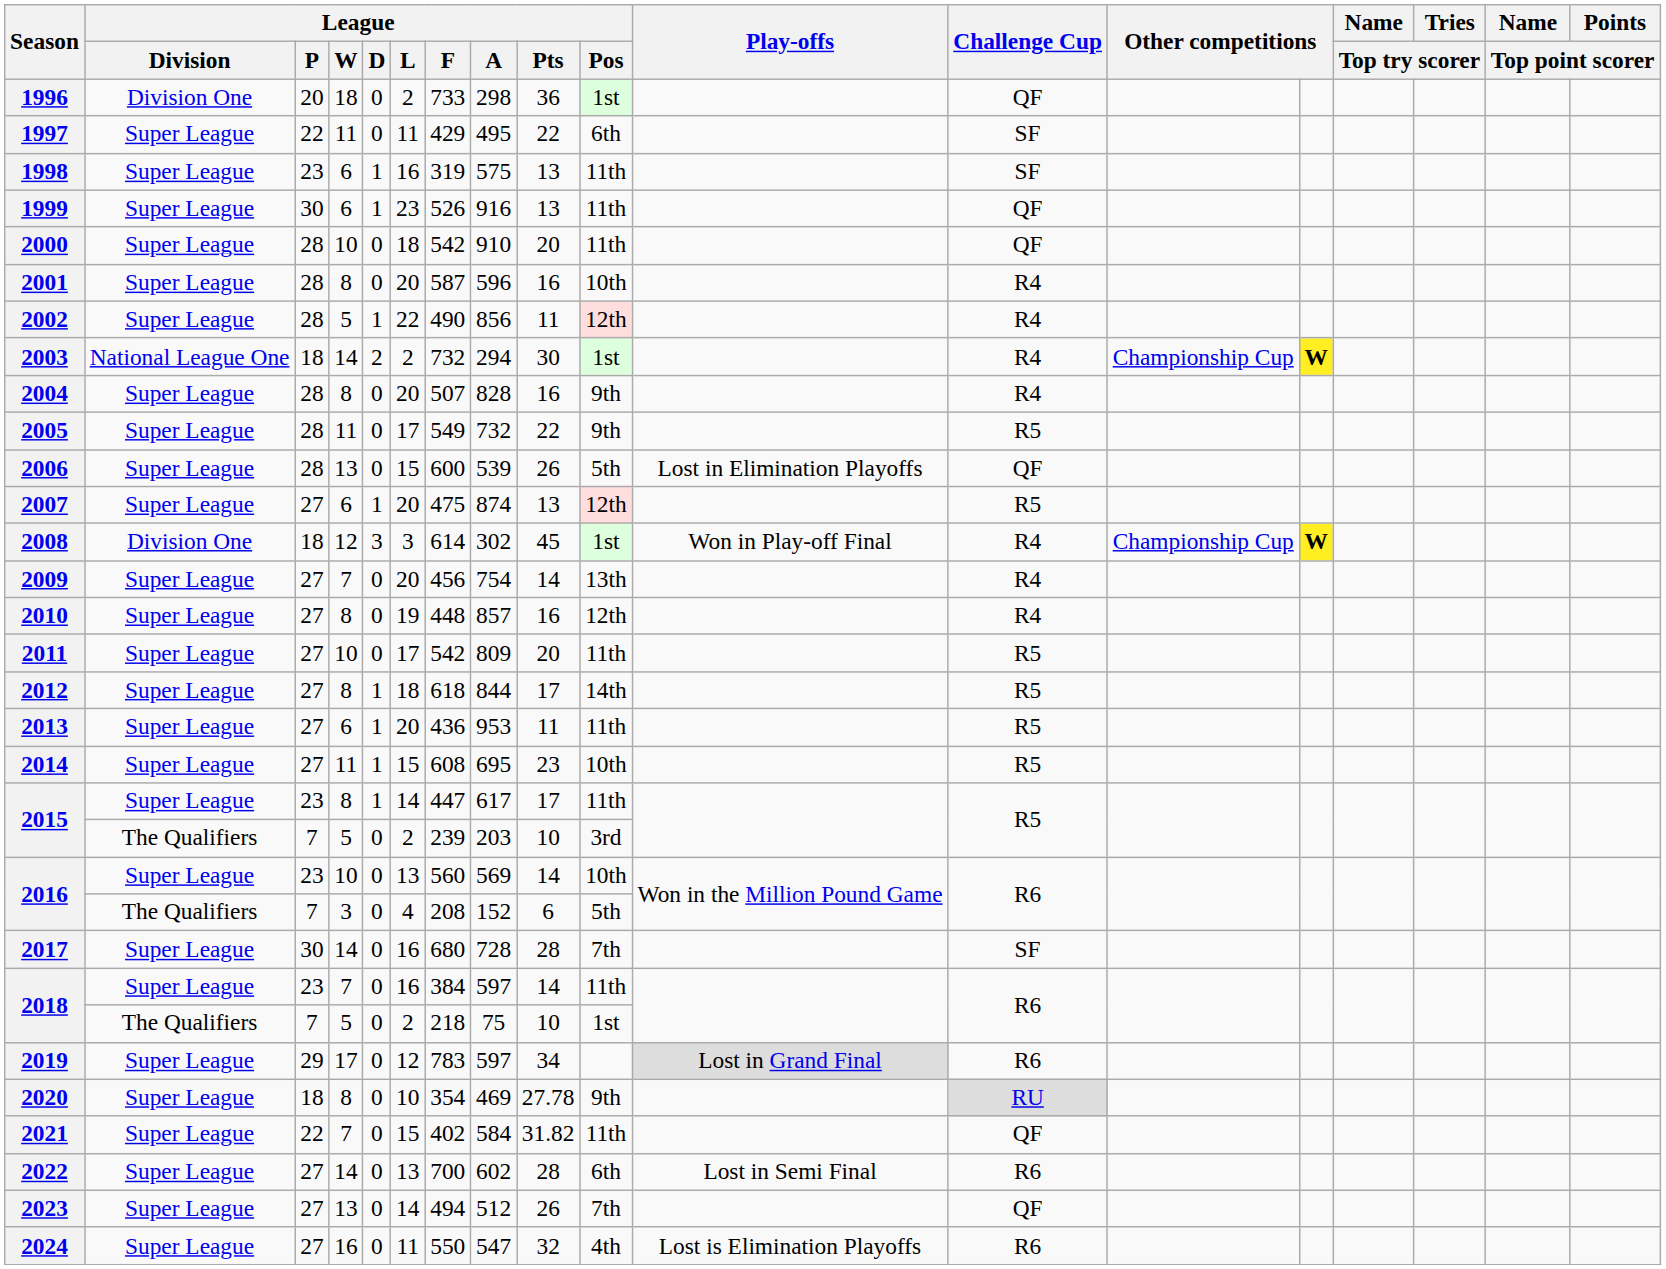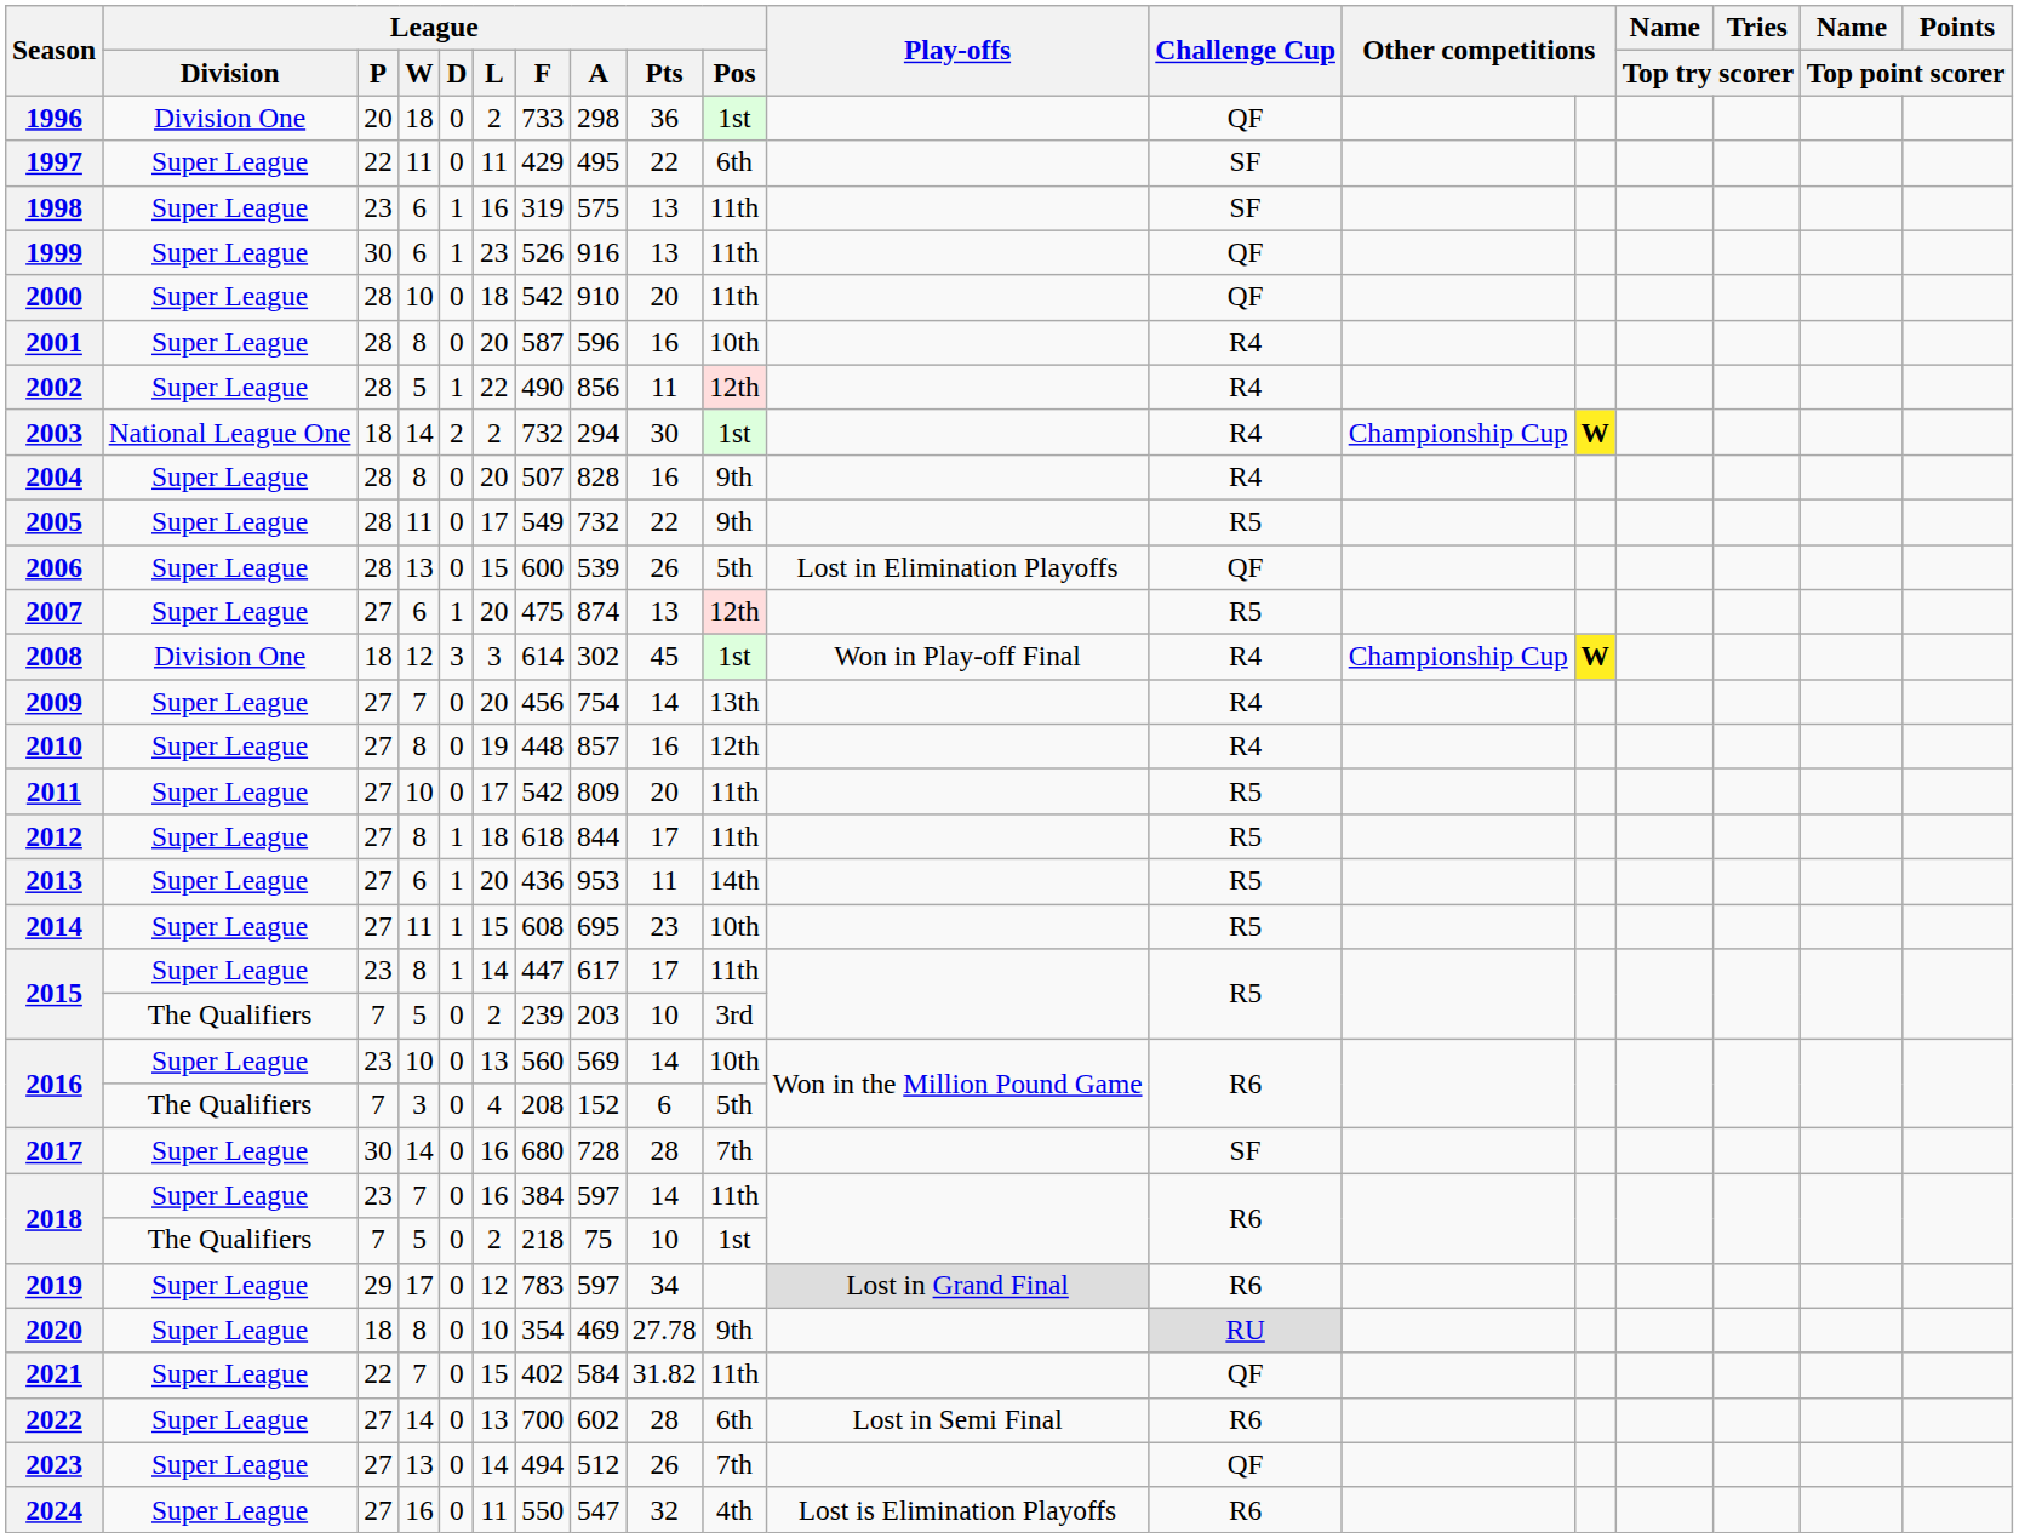 <table class="wikitable" style="text-align: center">
 <tr>
 <th rowspan="2" scope="col">Season</th>
 <th colspan="9" scope="col">League</th>
 <th rowspan="2" scope="col"><a href='#'>Play-offs</a></th>
 <th rowspan="2" scope="col"><a href='#'>Challenge Cup</a></th>
 <th colspan="2" rowspan="2" scope="col">Other competitions</th>
 <th scope="col">Name</th>
 <th scope="col">Tries</th>
 <th scope="col">Name</th>
 <th scope="col">Points</th>
 </tr>
 <tr>
 <th scope="col">Division</th>
 <th scope="col">P</th>
 <th scope="col">W</th>
 <th scope="col">D</th>
 <th scope="col">L</th>
 <th scope="col">F</th>
 <th scope="col">A</th>
 <th scope="col">Pts</th>
 <th scope="col">Pos</th>
 <th colspan="2" scope="col">Top try scorer</th>
 <th colspan="2" scope="col">Top point scorer</th>
 </tr>
 <tr>
 <th scope="row"><a href='#'>1996</a></th>
 <td><a href='#'>Division One</a></td>
 <td>20</td>
 <td>18</td>
 <td>0</td>
 <td>2</td>
 <td>733</td>
 <td>298</td>
 <td>36</td>
 <td style="background:#ddffdd">1st</td>
 <td></td>
 <td>QF</td>
 <td></td>
 <td></td>
 <td></td>
 <td></td>
 <td></td>
 <td></td>
 </tr>
 <tr>
 <th scope="row"><a href='#'>1997</a></th>
 <td><a href='#'>Super League</a></td>
 <td>22</td>
 <td>11</td>
 <td>0</td>
 <td>11</td>
 <td>429</td>
 <td>495</td>
 <td>22</td>
 <td>6th</td>
 <td></td>
 <td>SF</td>
 <td></td>
 <td></td>
 <td></td>
 <td></td>
 <td></td>
 <td></td>
 </tr>
 <tr>
 <th scope="row"><a href='#'>1998</a></th>
 <td><a href='#'>Super League</a></td>
 <td>23</td>
 <td>6</td>
 <td>1</td>
 <td>16</td>
 <td>319</td>
 <td>575</td>
 <td>13</td>
 <td>11th</td>
 <td></td>
 <td>SF</td>
 <td></td>
 <td></td>
 <td></td>
 <td></td>
 <td></td>
 <td></td>
 </tr>
 <tr>
 <th scope="row"><a href='#'>1999</a></th>
 <td><a href='#'>Super League</a></td>
 <td>30</td>
 <td>6</td>
 <td>1</td>
 <td>23</td>
 <td>526</td>
 <td>916</td>
 <td>13</td>
 <td>11th</td>
 <td></td>
 <td>QF</td>
 <td></td>
 <td></td>
 <td></td>
 <td></td>
 <td></td>
 <td></td>
 </tr>
 <tr>
 <th scope="row"><a href='#'>2000</a></th>
 <td><a href='#'>Super League</a></td>
 <td>28</td>
 <td>10</td>
 <td>0</td>
 <td>18</td>
 <td>542</td>
 <td>910</td>
 <td>20</td>
 <td>11th</td>
 <td></td>
 <td>QF</td>
 <td></td>
 <td></td>
 <td></td>
 <td></td>
 <td></td>
 <td></td>
 </tr>
 <tr>
 <th scope="row"><a href='#'>2001</a></th>
 <td><a href='#'>Super League</a></td>
 <td>28</td>
 <td>8</td>
 <td>0</td>
 <td>20</td>
 <td>587</td>
 <td>596</td>
 <td>16</td>
 <td>10th</td>
 <td></td>
 <td>R4</td>
 <td></td>
 <td></td>
 <td></td>
 <td></td>
 <td></td>
 <td></td>
 </tr>
 <tr>
 <th scope="row"><a href='#'>2002</a></th>
 <td><a href='#'>Super League</a></td>
 <td>28</td>
 <td>5</td>
 <td>1</td>
 <td>22</td>
 <td>490</td>
 <td>856</td>
 <td>11</td>
 <td style="background:#ffdddd">12th</td>
 <td></td>
 <td>R4</td>
 <td></td>
 <td></td>
 <td></td>
 <td></td>
 <td></td>
 <td></td>
 </tr>
 <tr>
 <th scope="row"><a href='#'>2003</a></th>
 <td><a href='#'>National League One</a></td>
 <td>18</td>
 <td>14</td>
 <td>2</td>
 <td>2</td>
 <td>732</td>
 <td>294</td>
 <td>30</td>
 <td style="background:#ddffdd">1st</td>
 <td></td>
 <td>R4</td>
 <td><a href='#'>Championship Cup</a></td>
 <td style="background-color:#FE2"><strong>W</strong></td>
 <td></td>
 <td></td>
 <td></td>
 <td></td>
 </tr>
 <tr>
 <th scope="row"><a href='#'>2004</a></th>
 <td><a href='#'>Super League</a></td>
 <td>28</td>
 <td>8</td>
 <td>0</td>
 <td>20</td>
 <td>507</td>
 <td>828</td>
 <td>16</td>
 <td>9th</td>
 <td></td>
 <td>R4</td>
 <td></td>
 <td></td>
 <td></td>
 <td></td>
 <td></td>
 <td></td>
 </tr>
 <tr>
 <th scope="row"><a href='#'>2005</a></th>
 <td><a href='#'>Super League</a></td>
 <td>28</td>
 <td>11</td>
 <td>0</td>
 <td>17</td>
 <td>549</td>
 <td>732</td>
 <td>22</td>
 <td>9th</td>
 <td></td>
 <td>R5</td>
 <td></td>
 <td></td>
 <td></td>
 <td></td>
 <td></td>
 <td></td>
 </tr>
 <tr>
 <th scope="row"><a href='#'>2006</a></th>
 <td><a href='#'>Super League</a></td>
 <td>28</td>
 <td>13</td>
 <td>0</td>
 <td>15</td>
 <td>600</td>
 <td>539</td>
 <td>26</td>
 <td>5th</td>
 <td>Lost in Elimination Playoffs</td>
 <td>QF</td>
 <td></td>
 <td></td>
 <td></td>
 <td></td>
 <td></td>
 <td></td>
 </tr>
 <tr>
 <th scope="row"><a href='#'>2007</a></th>
 <td><a href='#'>Super League</a></td>
 <td>27</td>
 <td>6</td>
 <td>1</td>
 <td>20</td>
 <td>475</td>
 <td>874</td>
 <td>13</td>
 <td style="background:#ffdddd">12th</td>
 <td></td>
 <td>R5</td>
 <td></td>
 <td></td>
 <td></td>
 <td></td>
 <td></td>
 <td></td>
 </tr>
 <tr>
 <th scope="row"><a href='#'>2008</a></th>
 <td><a href='#'>Division One</a></td>
 <td>18</td>
 <td>12</td>
 <td>3</td>
 <td>3</td>
 <td>614</td>
 <td>302</td>
 <td>45</td>
 <td style="background:#ddffdd">1st</td>
 <td>Won in Play-off Final</td>
 <td>R4</td>
 <td><a href='#'>Championship Cup</a></td>
 <td style="background-color:#FE2"><strong>W</strong></td>
 <td></td>
 <td></td>
 <td></td>
 <td></td>
 </tr>
 <tr>
 <th scope="row"><a href='#'>2009</a></th>
 <td><a href='#'>Super League</a></td>
 <td>27</td>
 <td>7</td>
 <td>0</td>
 <td>20</td>
 <td>456</td>
 <td>754</td>
 <td>14</td>
 <td>13th</td>
 <td></td>
 <td>R4</td>
 <td></td>
 <td></td>
 <td></td>
 <td></td>
 <td></td>
 <td></td>
 </tr>
 <tr>
 <th scope="row"><a href='#'>2010</a></th>
 <td><a href='#'>Super League</a></td>
 <td>27</td>
 <td>8</td>
 <td>0</td>
 <td>19</td>
 <td>448</td>
 <td>857</td>
 <td>16</td>
 <td>12th</td>
 <td></td>
 <td>R4</td>
 <td></td>
 <td></td>
 <td></td>
 <td></td>
 <td></td>
 <td></td>
 </tr>
 <tr>
 <th scope="row"><a href='#'>2011</a></th>
 <td><a href='#'>Super League</a></td>
 <td>27</td>
 <td>10</td>
 <td>0</td>
 <td>17</td>
 <td>542</td>
 <td>809</td>
 <td>20</td>
 <td>11th</td>
 <td></td>
 <td>R5</td>
 <td></td>
 <td></td>
 <td></td>
 <td></td>
 <td></td>
 <td></td>
 </tr>
 <tr>
 <th scope="row"><a href='#'>2012</a></th>
 <td><a href='#'>Super League</a></td>
 <td>27</td>
 <td>8</td>
 <td>1</td>
 <td>18</td>
 <td>618</td>
 <td>844</td>
 <td>17</td>
-<td>14th</td>
+<td>11th</td>
 <td></td>
 <td>R5</td>
 <td></td>
 <td></td>
 <td></td>
 <td></td>
 <td></td>
 <td></td>
 </tr>
 <tr>
 <th scope="row"><a href='#'>2013</a></th>
 <td><a href='#'>Super League</a></td>
 <td>27</td>
 <td>6</td>
 <td>1</td>
 <td>20</td>
 <td>436</td>
 <td>953</td>
 <td>11</td>
-<td>11th</td>
+<td>14th</td>
 <td></td>
 <td>R5</td>
 <td></td>
 <td></td>
 <td></td>
 <td></td>
 <td></td>
 <td></td>
 </tr>
 <tr>
 <th scope="row"><a href='#'>2014</a></th>
 <td><a href='#'>Super League</a></td>
 <td>27</td>
 <td>11</td>
 <td>1</td>
 <td>15</td>
 <td>608</td>
 <td>695</td>
 <td>23</td>
 <td>10th</td>
 <td></td>
 <td>R5</td>
 <td></td>
 <td></td>
 <td></td>
 <td></td>
 <td></td>
 <td></td>
 </tr>
 <tr>
 <th scope="row" rowspan="2"><a href='#'>2015</a></th>
 <td><a href='#'>Super League</a></td>
 <td>23</td>
 <td>8</td>
 <td>1</td>
 <td>14</td>
 <td>447</td>
 <td>617</td>
 <td>17</td>
 <td>11th</td>
 <td rowspan="2"></td>
 <td rowspan="2">R5</td>
 <td rowspan="2"></td>
 <td rowspan="2"></td>
 <td rowspan="2"></td>
 <td rowspan="2"></td>
 <td rowspan="2"></td>
 <td rowspan="2"></td>
 </tr>
 <tr>
 <td>The Qualifiers</td>
 <td>7</td>
 <td>5</td>
 <td>0</td>
 <td>2</td>
 <td>239</td>
 <td>203</td>
 <td>10</td>
 <td>3rd</td>
 </tr>
 <tr>
 <th scope="row" rowspan="2"><a href='#'>2016</a></th>
 <td><a href='#'>Super League</a></td>
 <td>23</td>
 <td>10</td>
 <td>0</td>
 <td>13</td>
 <td>560</td>
 <td>569</td>
 <td>14</td>
 <td>10th</td>
 <td rowspan="2">Won in the <a href='#'>Million Pound Game</a></td>
 <td rowspan="2">R6</td>
 <td rowspan="2"></td>
 <td rowspan="2"></td>
 <td rowspan="2"></td>
 <td rowspan="2"></td>
 <td rowspan="2"></td>
 <td rowspan="2"></td>
 </tr>
 <tr>
 <td>The Qualifiers</td>
 <td>7</td>
 <td>3</td>
 <td>0</td>
 <td>4</td>
 <td>208</td>
 <td>152</td>
 <td>6</td>
 <td>5th</td>
 </tr>
 <tr>
 <th scope="row"><a href='#'>2017</a></th>
 <td><a href='#'>Super League</a></td>
 <td>30</td>
 <td>14</td>
 <td>0</td>
 <td>16</td>
 <td>680</td>
 <td>728</td>
 <td>28</td>
 <td>7th</td>
 <td></td>
 <td>SF</td>
 <td></td>
 <td></td>
 <td></td>
 <td></td>
 <td></td>
 <td></td>
 </tr>
 <tr>
 <th scope="row" rowspan="2"><a href='#'>2018</a></th>
 <td><a href='#'>Super League</a></td>
 <td>23</td>
 <td>7</td>
 <td>0</td>
 <td>16</td>
 <td>384</td>
 <td>597</td>
 <td>14</td>
 <td>11th</td>
 <td rowspan="2"></td>
 <td rowspan="2">R6</td>
 <td rowspan="2"></td>
 <td rowspan="2"></td>
 <td rowspan="2"></td>
 <td rowspan="2"></td>
 <td rowspan="2"></td>
 <td rowspan="2"></td>
 </tr>
 <tr>
 <td>The Qualifiers</td>
 <td>7</td>
 <td>5</td>
 <td>0</td>
 <td>2</td>
 <td>218</td>
 <td>75</td>
 <td>10</td>
 <td>1st</td>
 </tr>
 <tr>
 <th scope="row"><a href='#'>2019</a></th>
 <td><a href='#'>Super League</a></td>
 <td>29</td>
 <td>17</td>
 <td>0</td>
 <td>12</td>
 <td>783</td>
 <td>597</td>
 <td>34</td>
 <td></td>
 <td style="background-color:#DDD">Lost in <a href='#'>Grand Final</a></td>
 <td>R6</td>
 <td></td>
 <td></td>
 <td></td>
 <td></td>
 <td></td>
 <td></td>
 </tr>
 <tr>
 <th scope="row"><a href='#'>2020</a></th>
 <td><a href='#'>Super League</a></td>
 <td>18</td>
 <td>8</td>
 <td>0</td>
 <td>10</td>
 <td>354</td>
 <td>469</td>
 <td>27.78</td>
 <td>9th</td>
 <td></td>
 <td style="background-color:#DDD"><a href='#'>RU</a></td>
 <td></td>
 <td></td>
 <td></td>
 <td></td>
 <td></td>
 <td></td>
 </tr>
 <tr>
 <th scope="row"><a href='#'>2021</a></th>
 <td><a href='#'>Super League</a></td>
 <td>22</td>
 <td>7</td>
 <td>0</td>
 <td>15</td>
 <td>402</td>
 <td>584</td>
 <td>31.82</td>
 <td>11th</td>
 <td></td>
 <td>QF</td>
 <td></td>
 <td></td>
 <td></td>
 <td></td>
 <td></td>
 <td></td>
 </tr>
 <tr>
 <th scope="row"><a href='#'>2022</a></th>
 <td><a href='#'>Super League</a></td>
 <td>27</td>
 <td>14</td>
 <td>0</td>
 <td>13</td>
 <td>700</td>
 <td>602</td>
 <td>28</td>
 <td>6th</td>
 <td>Lost in Semi Final</td>
 <td>R6</td>
 <td></td>
 <td></td>
 <td></td>
 <td></td>
 <td></td>
 <td></td>
 </tr>
 <tr>
 <th scope="row"><a href='#'>2023</a></th>
 <td><a href='#'>Super League</a></td>
 <td>27</td>
 <td>13</td>
 <td>0</td>
 <td>14</td>
 <td>494</td>
 <td>512</td>
 <td>26</td>
 <td>7th</td>
 <td></td>
 <td>QF</td>
 <td></td>
 <td></td>
 <td></td>
 <td></td>
 <td></td>
 <td></td>
 </tr>
 <tr>
 <th scope="row"><a href='#'>2024</a></th>
 <td><a href='#'>Super League</a></td>
 <td>27</td>
 <td>16</td>
 <td>0</td>
 <td>11</td>
 <td>550</td>
 <td>547</td>
 <td>32</td>
 <td>4th</td>
 <td>Lost is Elimination Playoffs</td>
 <td>R6</td>
 <td></td>
 <td></td>
 <td></td>
 <td></td>
 <td></td>
 <td></td>
 </tr>
 </table>
